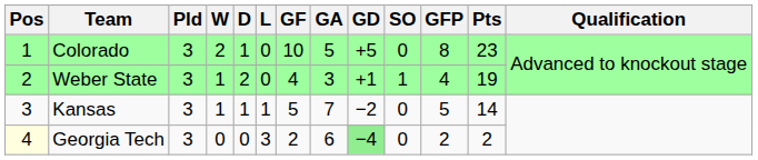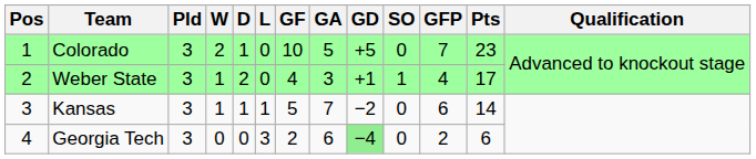 <table class="wikitable" style="text-align:center">
 <tr>
 <th>Pos</th>
 <th>Team</th>
 <th>Pld</th>
 <th>W</th>
 <th>D</th>
 <th>L</th>
 <th>GF</th>
 <th>GA</th>
 <th>GD</th>
 <th>SO</th>
 <th>GFP</th>
 <th>Pts</th>
 <th>Qualification</th>
 </tr>
 <tr bgcolor="#9eff9e">
 <td>1</td>
 <td style="text-align:left">Colorado</td>
 <td>3</td>
 <td>2</td>
 <td>1</td>
 <td>0</td>
 <td>10</td>
 <td>5</td>
 <td>+5</td>
 <td>0</td>
-<td>8</td>
+<td>7</td>
 <td>23</td>
 <td rowspan="2">Advanced to knockout stage</td>
 </tr>
 <tr bgcolor="#9eff9e">
 <td>2</td>
 <td style="text-align:left">Weber State</td>
 <td>3</td>
 <td>1</td>
 <td>2</td>
 <td>0</td>
 <td>4</td>
 <td>3</td>
 <td>+1</td>
 <td>1</td>
 <td>4</td>
-<td>19</td>
+<td>17</td>
 </tr>
 <tr>
 <td>3</td>
 <td style="text-align:left">Kansas</td>
 <td>3</td>
 <td>1</td>
 <td>1</td>
 <td>1</td>
 <td>5</td>
 <td>7</td>
 <td>−2</td>
 <td>0</td>
-<td>5</td>
+<td>6</td>
 <td>14</td>
 <td rowspan="2"></td>
 </tr>
 <tr>
-<td style="background: lightyellow;">4</td>
+<td>4</td>
 <td style="text-align:left">Georgia Tech</td>
 <td>3</td>
 <td>0</td>
 <td>0</td>
 <td>3</td>
 <td>2</td>
 <td>6</td>
 <td style="background: lightgreen;">−4</td>
 <td>0</td>
 <td>2</td>
-<td>2</td>
+<td>6</td>
 </tr>
 </table>
